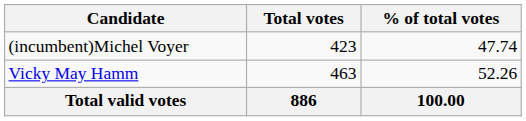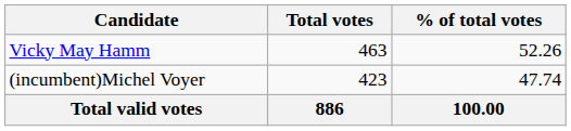 <table class="wikitable" width="475">
 <tr>
 <th align="left">Candidate</th>
 <th align="right">Total votes</th>
 <th align="right">% of total votes</th>
 </tr>
 <tr>
+<td align="left"><a href='#'>Vicky May Hamm</a></td>
+<td align="right">463</td>
+<td align="right">52.26</td>
+</tr>
+<tr>
 <td align="left">(incumbent)Michel Voyer</td>
 <td align="right">423</td>
 <td align="right">47.74</td>
-</tr>
-<tr>
-<td align="left"><a href='#'>Vicky May Hamm</a></td>
-<td align="right">463</td>
-<td align="right">52.26</td>
 </tr>
 <tr bgcolor="#EEEEEE">
 <th align="left">Total valid votes</th>
 <th align="right"><strong>886</strong></th>
 <th align="right"><strong>100.00</strong></th>
 </tr>
 </table>
